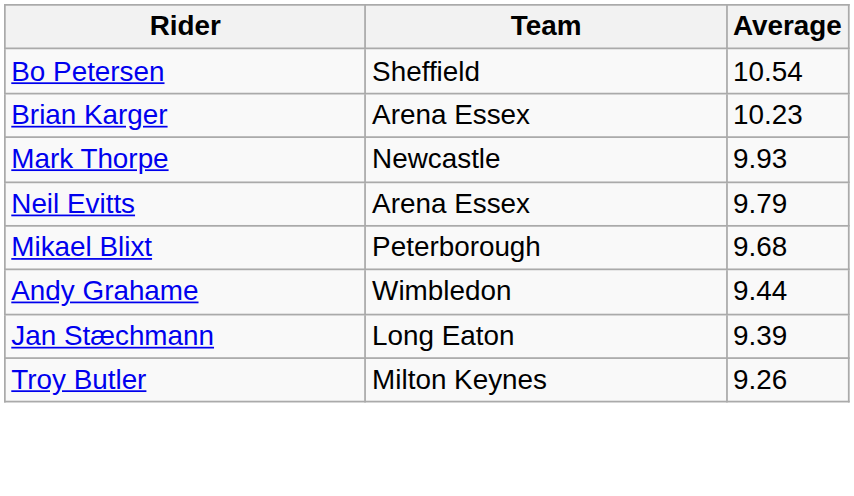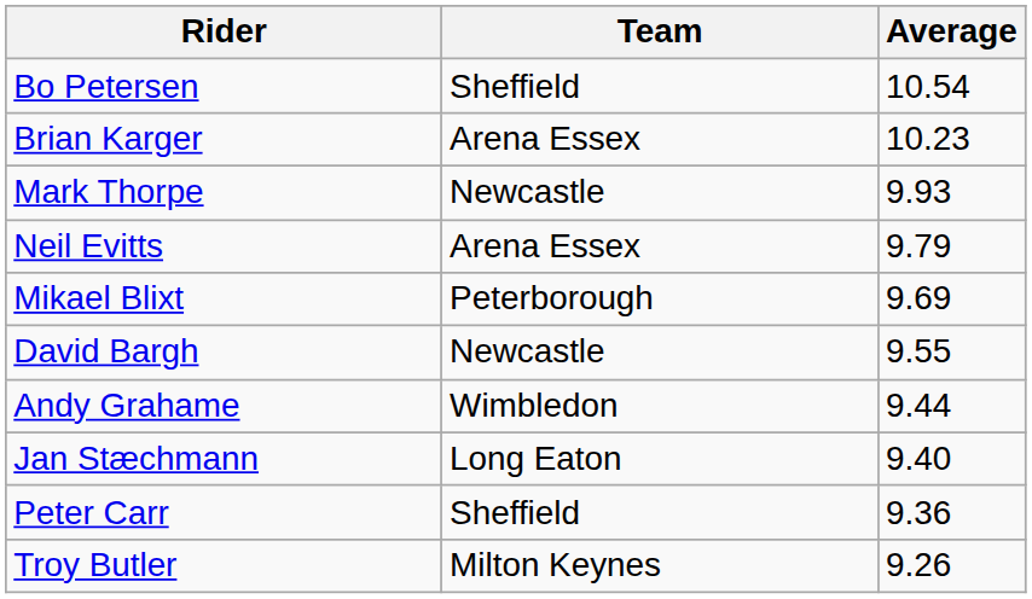 <table class="wikitable" style="font-size: 100%">
 <tr>
 <th width=200>Rider</th>
 <th width=200>Team</th>
 <th width=40>Average</th>
 </tr>
 <tr>
 <td align="left"><a href='#'>Bo Petersen</a></td>
 <td>Sheffield</td>
 <td>10.54</td>
 </tr>
 <tr>
 <td align="left"><a href='#'>Brian Karger</a></td>
 <td>Arena Essex</td>
 <td>10.23</td>
 </tr>
 <tr>
 <td align="left"><a href='#'>Mark Thorpe</a></td>
 <td>Newcastle</td>
 <td>9.93</td>
 </tr>
 <tr>
 <td align="left"><a href='#'>Neil Evitts</a></td>
 <td>Arena Essex</td>
 <td>9.79</td>
 </tr>
 <tr>
 <td align="left"><a href='#'>Mikael Blixt</a></td>
 <td>Peterborough</td>
-<td>9.68</td>
+<td>9.69</td>
+</tr>
+<tr>
+<td align="left"><a href='#'>David Bargh</a></td>
+<td>Newcastle</td>
+<td>9.55</td>
 </tr>
 <tr>
 <td align="left"><a href='#'>Andy Grahame</a></td>
 <td>Wimbledon</td>
 <td>9.44</td>
 </tr>
 <tr>
 <td align="left"><a href='#'>Jan Stæchmann</a></td>
 <td>Long Eaton</td>
-<td>9.39</td>
+<td>9.40</td>
+</tr>
+<tr>
+<td align="left"><a href='#'>Peter Carr</a></td>
+<td>Sheffield</td>
+<td>9.36</td>
 </tr>
 <tr>
 <td align="left"><a href='#'>Troy Butler</a></td>
 <td>Milton Keynes</td>
 <td>9.26</td>
 </tr>
 </table>
